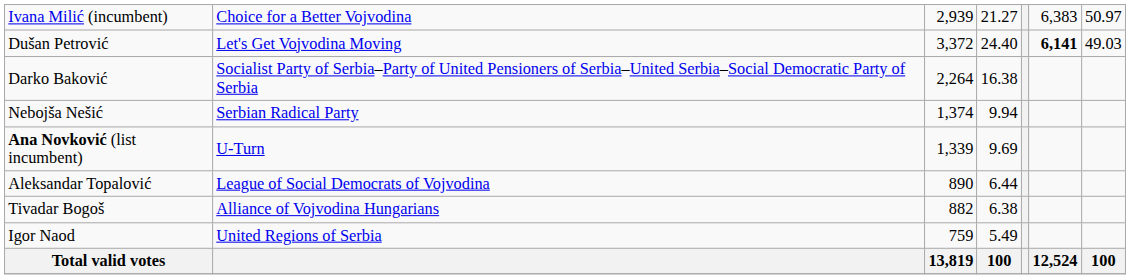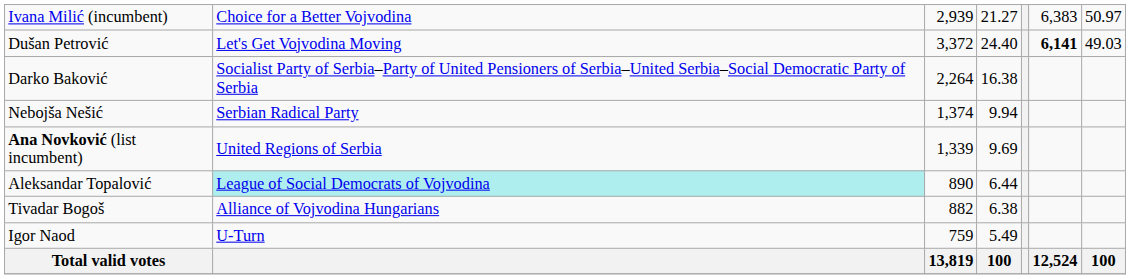 <table style="width:1100px;" class="wikitable">
 <tr>
 <td align="left"><a href='#'>Ivana Milić</a> (incumbent)</td>
 <td align="left"><a href='#'>Choice for a Better Vojvodina</a></td>
 <td align="right">2,939</td>
 <td align="right">21.27</td>
 <th align="left"></th>
 <td align="right">6,383</td>
 <td align="right">50.97</td>
 </tr>
 <tr>
 <td align="left">Dušan Petrović</td>
 <td align="left"><a href='#'>Let's Get Vojvodina Moving</a></td>
 <td align="right">3,372</td>
 <td align="right">24.40</td>
 <th align="left"></th>
 <td align="right"><strong>6,141</strong></td>
 <td align="right">49.03</td>
 </tr>
 <tr>
 <td align="left">Darko Baković</td>
 <td align="left"><a href='#'>Socialist Party of Serbia</a>–<a href='#'>Party of United Pensioners of Serbia</a>–<a href='#'>United Serbia</a>–<a href='#'>Social Democratic Party of Serbia</a></td>
 <td align="right">2,264</td>
 <td align="right">16.38</td>
 <th align="left"></th>
 <td align="right"></td>
 <td align="right"></td>
 </tr>
 <tr>
 <td align="left">Nebojša Nešić</td>
 <td align="left"><a href='#'>Serbian Radical Party</a></td>
 <td align="right">1,374</td>
 <td align="right">9.94</td>
 <th align="left"></th>
 <td align="right"></td>
 <td align="right"></td>
 </tr>
 <tr>
 <td align="left"><strong>Ana Novković</strong> (list incumbent)</td>
-<td align="left"><a href='#'>U-Turn</a></td>
+<td align="left"><a href='#'>United Regions of Serbia</a></td>
 <td align="right">1,339</td>
 <td align="right">9.69</td>
 <th align="left"></th>
 <td align="right"></td>
 <td align="right"></td>
 </tr>
 <tr>
 <td align="left">Aleksandar Topalović</td>
-<td align="left"><a href='#'>League of Social Democrats of Vojvodina</a></td>
+<td align="left" style="background: paleturquoise;"><a href='#'>League of Social Democrats of Vojvodina</a></td>
 <td align="right">890</td>
 <td align="right">6.44</td>
 <th align="left"></th>
 <td align="right"></td>
 <td align="right"></td>
 </tr>
 <tr>
 <td align="left">Tivadar Bogoš</td>
 <td align="left"><a href='#'>Alliance of Vojvodina Hungarians</a></td>
 <td align="right">882</td>
 <td align="right">6.38</td>
 <th align="left"></th>
 <td align="right"></td>
 <td align="right"></td>
 </tr>
 <tr>
 <td align="left">Igor Naod</td>
-<td align="left"><a href='#'>United Regions of Serbia</a></td>
+<td align="left"><a href='#'>U-Turn</a></td>
 <td align="right">759</td>
 <td align="right">5.49</td>
 <th align="left"></th>
 <td align="right"></td>
 <td align="right"></td>
 </tr>
 <tr>
 <th align="left">Total valid votes</th>
 <th align="left"></th>
 <th align="right">13,819</th>
 <th align="right">100</th>
 <th align="left"></th>
 <th align="right">12,524</th>
 <th align="right">100</th>
 </tr>
 <tr>
 </tr>
 </table>
